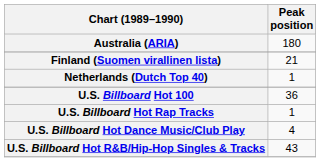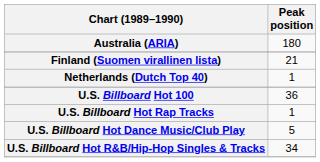 <table class="wikitable plainrowheaders sortable">
 <tr>
 <th align="left">Chart (1989–1990)</th>
 <th align="center">Peak<br>position</th>
 </tr>
 <tr>
 <th scope="row">Australia (<a href='#'>ARIA</a>)</th>
 <td align="center">180</td>
 </tr>
 <tr>
 </tr>
 <tr>
 <th scope="row">Finland (<a href='#'>Suomen virallinen lista</a>)</th>
 <td align="center">21</td>
 </tr>
 <tr>
 <th scope="row">Netherlands (<a href='#'>Dutch Top 40</a>)</th>
 <td align="center">1</td>
 </tr>
 <tr>
 </tr>
 <tr>
 </tr>
 <tr>
 <th scope="row">U.S. <em><a href='#'>Billboard</a></em> <a href='#'>Hot 100</a></th>
 <td align="center">36</td>
 </tr>
 <tr>
 <th scope="row">U.S. <em>Billboard</em> <a href='#'>Hot Rap Tracks</a></th>
 <td align="center">1</td>
 </tr>
 <tr>
 <th scope="row">U.S. <em>Billboard</em> <a href='#'>Hot Dance Music/Club Play</a></th>
-<td align="center">4</td>
+<td align="center">5</td>
 </tr>
 <tr>
 <th scope="row">U.S. <em>Billboard</em> <a href='#'>Hot R&B/Hip-Hop Singles & Tracks</a></th>
-<td align="center">43</td>
+<td align="center">34</td>
 </tr>
 <tr>
 </tr>
 </table>
